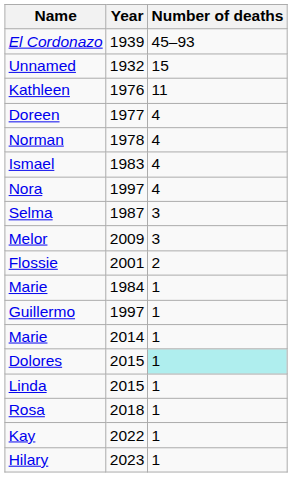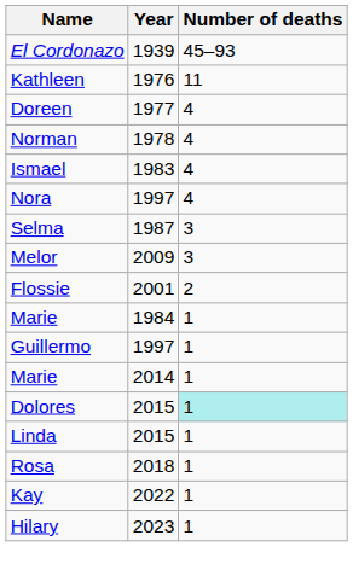 <table class="wikitable sortable" style="margin:1em auto;">
 <tr>
 <th>Name</th>
 <th>Year</th>
 <th>Number of deaths</th>
 </tr>
 <tr>
 <td><a href='#'><em>El Cordonazo</em></a></td>
 <td>1939</td>
 <td>45–93</td>
-</tr>
-<tr>
-<td><a href='#'>Unnamed</a></td>
-<td>1932</td>
-<td>15</td>
 </tr>
 <tr>
 <td><a href='#'>Kathleen</a></td>
 <td>1976</td>
 <td>11</td>
 </tr>
 <tr>
 <td><a href='#'>Doreen</a></td>
 <td>1977</td>
 <td>4</td>
 </tr>
 <tr>
 <td><a href='#'>Norman</a></td>
 <td>1978</td>
 <td>4</td>
 </tr>
 <tr>
 <td><a href='#'>Ismael</a></td>
 <td>1983</td>
 <td>4</td>
 </tr>
 <tr>
 <td><a href='#'>Nora</a></td>
 <td>1997</td>
 <td>4</td>
 </tr>
 <tr>
 <td><a href='#'>Selma</a></td>
 <td>1987</td>
 <td>3</td>
 </tr>
 <tr>
 <td><a href='#'>Melor</a></td>
 <td>2009</td>
 <td>3</td>
 </tr>
 <tr>
 <td><a href='#'>Flossie</a></td>
 <td>2001</td>
 <td>2</td>
 </tr>
 <tr>
 <td><a href='#'>Marie</a></td>
 <td>1984</td>
 <td>1</td>
 </tr>
 <tr>
 <td><a href='#'>Guillermo</a></td>
 <td>1997</td>
 <td>1</td>
 </tr>
 <tr>
 <td><a href='#'>Marie</a></td>
 <td>2014</td>
 <td>1</td>
 </tr>
 <tr>
 <td><a href='#'>Dolores</a></td>
 <td>2015</td>
 <td style="background: paleturquoise;">1</td>
 </tr>
 <tr>
 <td><a href='#'>Linda</a></td>
 <td>2015</td>
 <td>1</td>
 </tr>
 <tr>
 <td><a href='#'>Rosa</a></td>
 <td>2018</td>
 <td>1</td>
 </tr>
 <tr>
 <td><a href='#'>Kay</a></td>
 <td>2022</td>
 <td>1</td>
 </tr>
 <tr>
 <td><a href='#'>Hilary</a></td>
 <td>2023</td>
 <td>1</td>
 </tr>
 </table>
